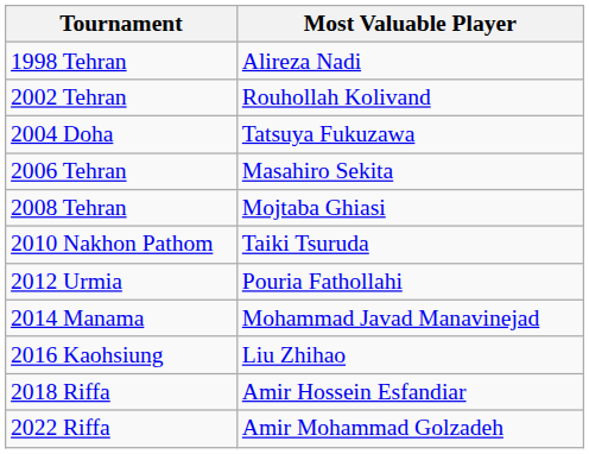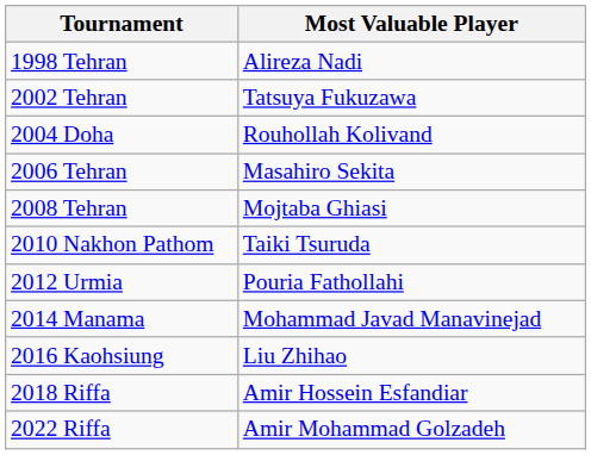 <table class=wikitable style="width: 400px;">
 <tr>
 <th style="width: 40%;">Tournament</th>
 <th style="width: 60%;">Most Valuable Player</th>
 </tr>
 <tr>
 <td><a href='#'>1998 Tehran</a></td>
 <td> <a href='#'>Alireza Nadi</a></td>
 </tr>
 <tr>
 <td><a href='#'>2002 Tehran</a></td>
-<td> <a href='#'>Rouhollah Kolivand</a></td>
+<td> <a href='#'>Tatsuya Fukuzawa</a></td>
 </tr>
 <tr>
 <td><a href='#'>2004 Doha</a></td>
-<td> <a href='#'>Tatsuya Fukuzawa</a></td>
+<td> <a href='#'>Rouhollah Kolivand</a></td>
 </tr>
 <tr>
 <td><a href='#'>2006 Tehran</a></td>
 <td> <a href='#'>Masahiro Sekita</a></td>
 </tr>
 <tr>
 <td><a href='#'>2008 Tehran</a></td>
 <td> <a href='#'>Mojtaba Ghiasi</a></td>
 </tr>
 <tr>
 <td><a href='#'>2010 Nakhon Pathom</a></td>
 <td> <a href='#'>Taiki Tsuruda</a></td>
 </tr>
 <tr>
 <td><a href='#'>2012 Urmia</a></td>
 <td> <a href='#'>Pouria Fathollahi</a></td>
 </tr>
 <tr>
 <td><a href='#'>2014 Manama</a></td>
 <td> <a href='#'>Mohammad Javad Manavinejad</a></td>
 </tr>
 <tr>
 <td><a href='#'>2016 Kaohsiung</a></td>
 <td> <a href='#'>Liu Zhihao</a></td>
 </tr>
 <tr>
 <td><a href='#'>2018 Riffa</a></td>
 <td> <a href='#'>Amir Hossein Esfandiar</a></td>
 </tr>
 <tr>
 <td><a href='#'>2022 Riffa</a></td>
 <td> <a href='#'>Amir Mohammad Golzadeh</a></td>
 </tr>
 </table>
